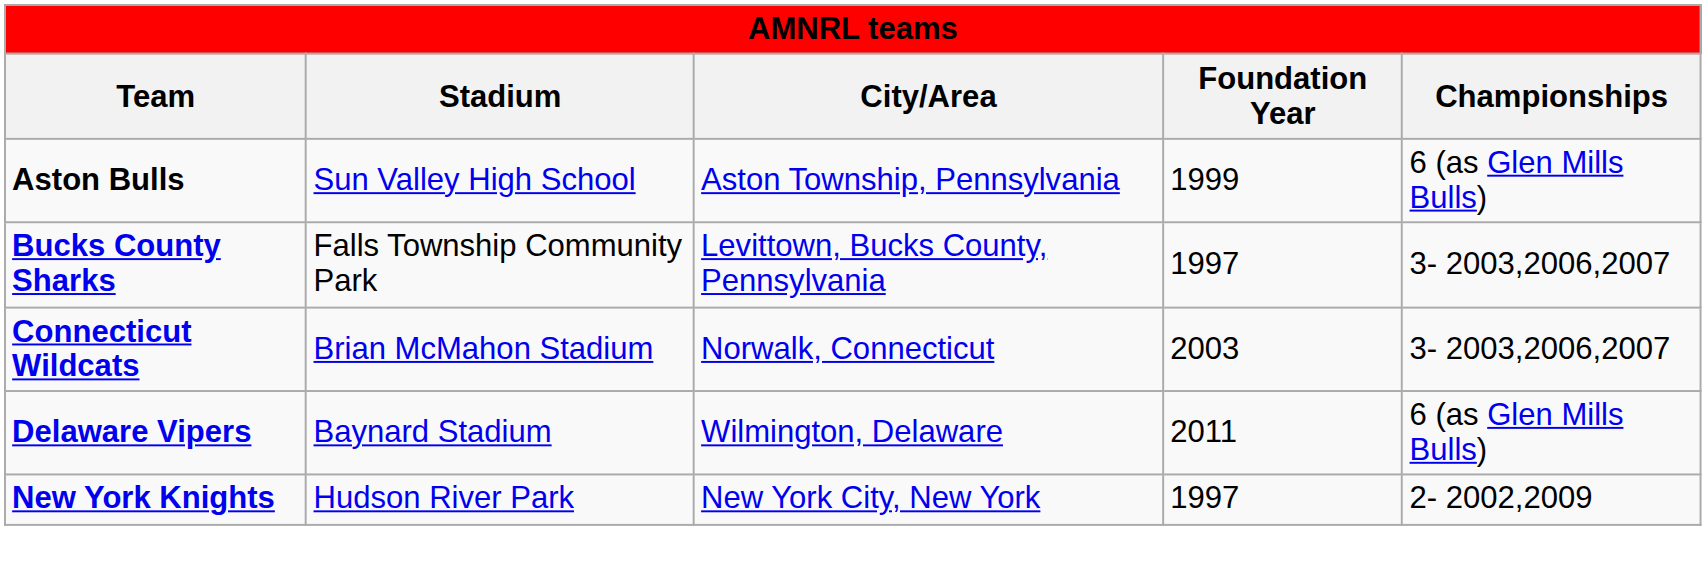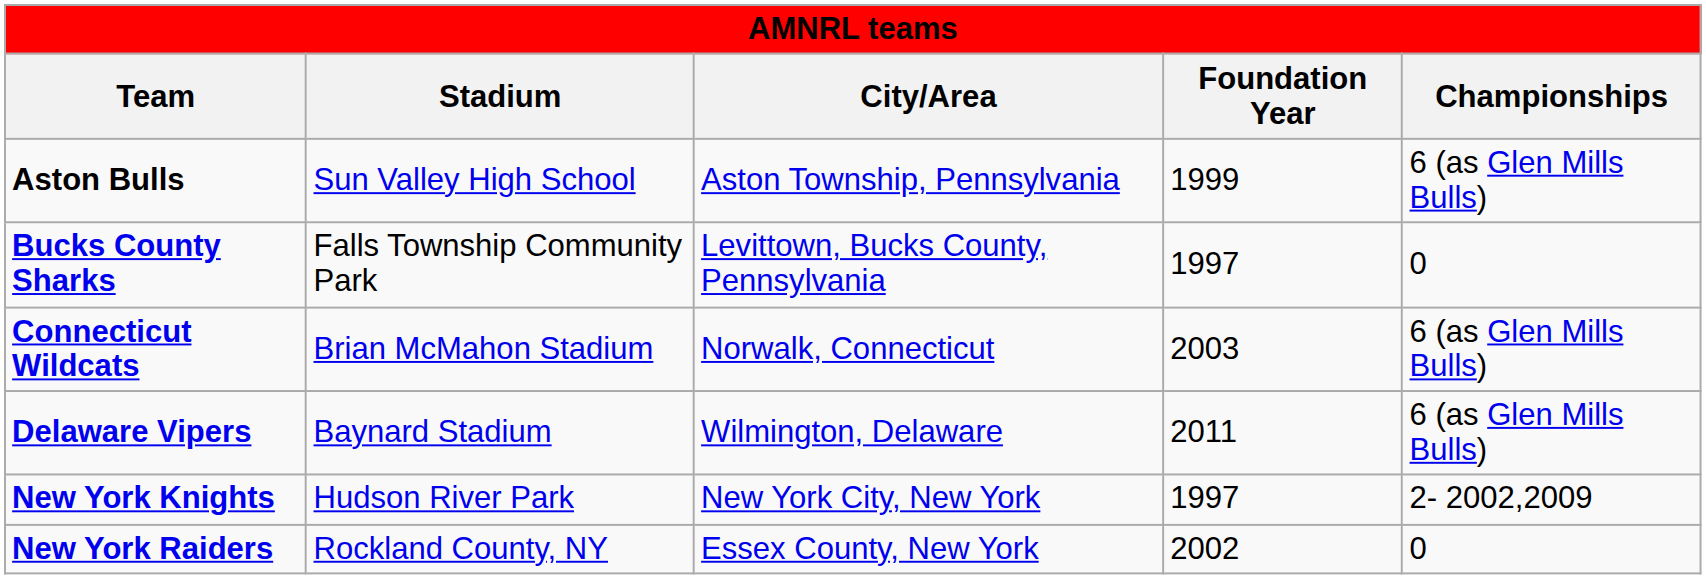 <table class="wikitable" style="width: 99%">
 <tr>
 </tr>
 <tr>
 <td bgcolor="#FF0000" align="center" colspan="5"><strong><span>AMNRL teams</span></strong></td>
 </tr>
 <tr>
 <th>Team</th>
 <th>Stadium</th>
 <th>City/Area</th>
 <th>Foundation Year</th>
 <th>Championships</th>
 </tr>
 <tr>
 <td><strong>Aston Bulls</strong></td>
 <td><a href='#'>Sun Valley High School</a></td>
 <td><a href='#'>Aston Township, Pennsylvania</a></td>
 <td>1999</td>
 <td>6 (as <a href='#'>Glen Mills Bulls</a>)</td>
 </tr>
 <tr>
 <td><strong><a href='#'>Bucks County Sharks</a></strong></td>
 <td>Falls Township Community Park</td>
 <td><a href='#'>Levittown, Bucks County, Pennsylvania</a></td>
 <td>1997</td>
-<td>3- 2003,2006,2007</td>
+<td>0</td>
 </tr>
 <tr>
 <td><strong><a href='#'>Connecticut Wildcats</a></strong></td>
 <td><a href='#'>Brian McMahon Stadium</a></td>
 <td><a href='#'>Norwalk, Connecticut</a></td>
 <td>2003</td>
-<td>3- 2003,2006,2007</td>
+<td>6 (as <a href='#'>Glen Mills Bulls</a>)</td>
 </tr>
 <tr>
 <td><strong><a href='#'>Delaware Vipers</a></strong></td>
 <td><a href='#'>Baynard Stadium</a></td>
 <td><a href='#'>Wilmington, Delaware</a></td>
 <td>2011</td>
 <td>6 (as <a href='#'>Glen Mills Bulls</a>)</td>
 </tr>
 <tr>
 <td><strong><a href='#'>New York Knights</a></strong></td>
 <td><a href='#'>Hudson River Park</a></td>
 <td><a href='#'>New York City, New York</a></td>
 <td>1997</td>
 <td>2- 2002,2009</td>
 </tr>
+<tr>
+<td><strong><a href='#'>New York Raiders</a></strong></td>
+<td><a href='#'>Rockland County, NY</a></td>
+<td><a href='#'>Essex County, New York</a></td>
+<td>2002</td>
+<td>0</td>
+</tr>
 </table>
